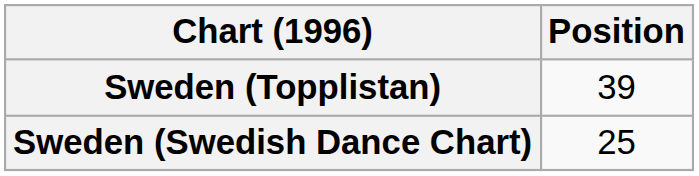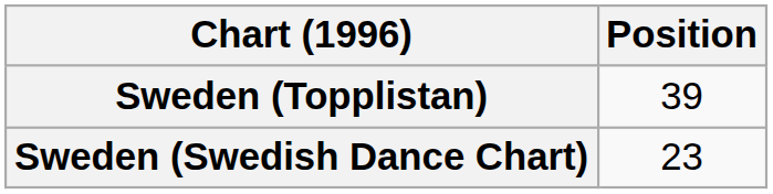 <table class="wikitable sortable plainrowheaders" style="text-align:center">
 <tr>
 <th scope="col">Chart (1996)</th>
 <th scope="col">Position</th>
 </tr>
 <tr>
 <th scope="row">Sweden (Topplistan)</th>
 <td>39</td>
 </tr>
 <tr>
 <th scope="row">Sweden (Swedish Dance Chart)</th>
-<td>25</td>
+<td>23</td>
 </tr>
 </table>
